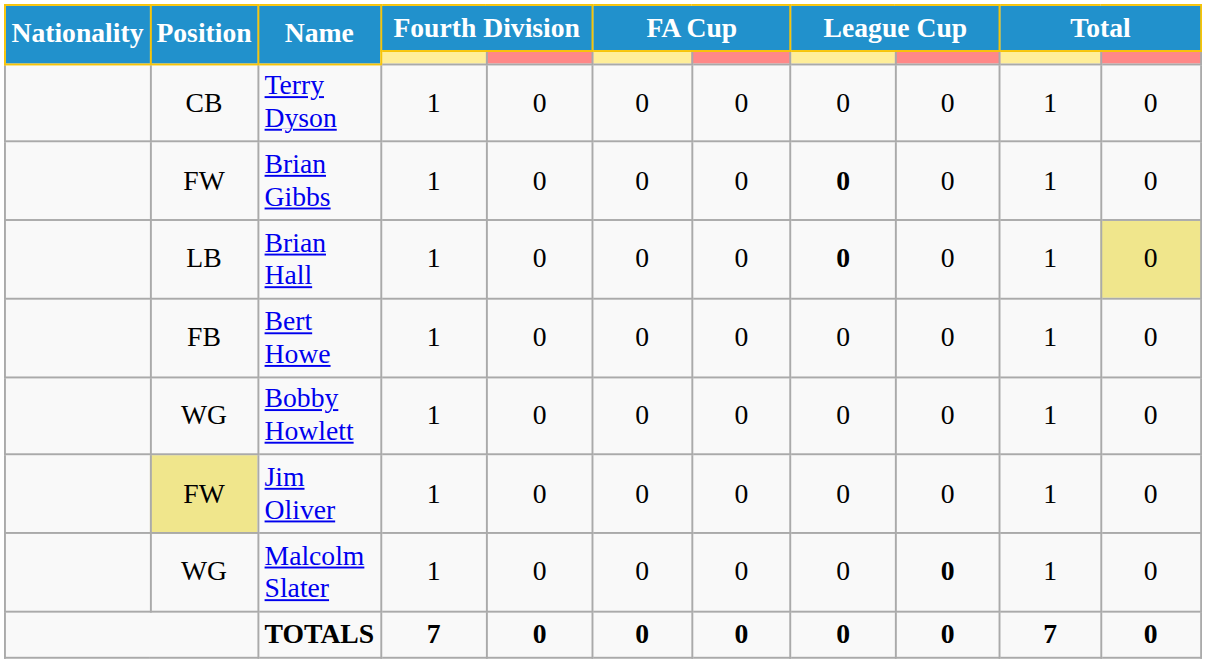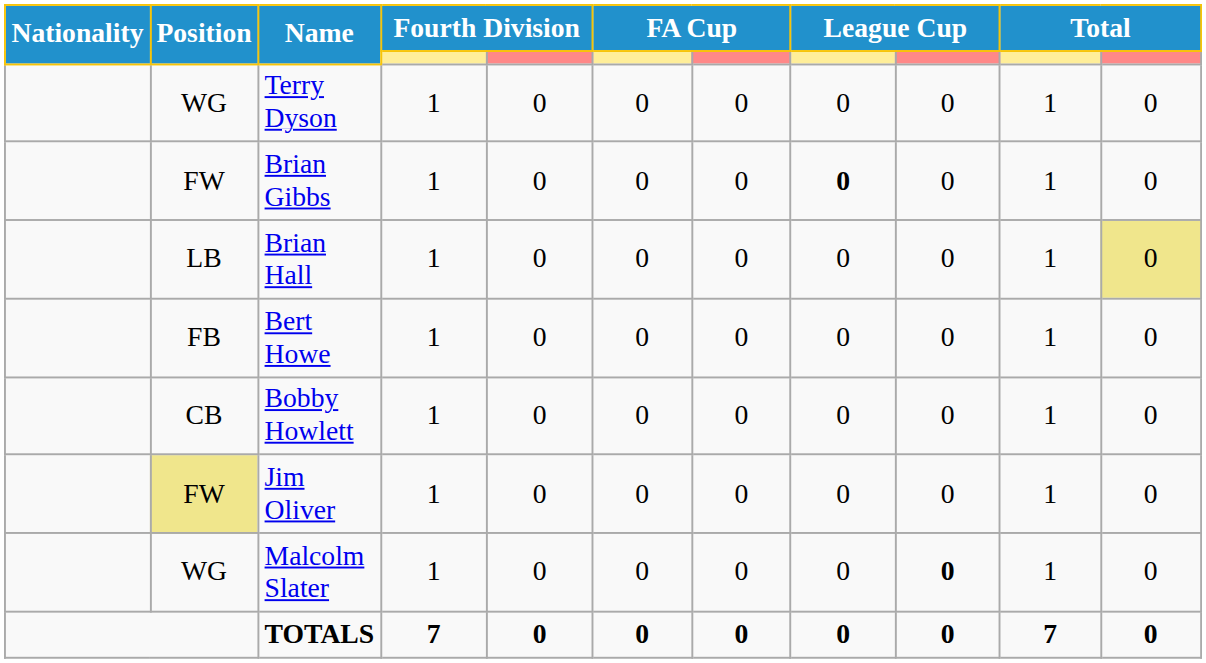 <table class="wikitable" style="text-align:center; font-size:90%; width:100%;">
 <tr>
 <th rowspan="2" style="background:#2191CC; color:white; border:1px solid #F7C408; text-align:center;">Nationality</th>
 <th rowspan="2" style="background:#2191CC; color:white; border:1px solid #F7C408; text-align:center;">Position</th>
 <th rowspan="2" style="background:#2191CC; color:white; border:1px solid #F7C408; text-align:center;">Name</th>
 <th colspan="2" style="background:#2191CC; color:white; border:1px solid #F7C408; text-align:center;">Fourth Division</th>
 <th colspan="2" style="background:#2191CC; color:white; border:1px solid #F7C408; text-align:center;">FA Cup</th>
 <th colspan="2" style="background:#2191CC; color:white; border:1px solid #F7C408; text-align:center;">League Cup</th>
 <th colspan="2" style="background:#2191CC; color:white; border:1px solid #F7C408; text-align:center;">Total</th>
 </tr>
 <tr>
 <th width=60 style="background: #FFEE99"></th>
 <th width=60 style="background: #FF8888"></th>
 <th width=60 style="background: #FFEE99"></th>
 <th width=60 style="background: #FF8888"></th>
 <th width=60 style="background: #FFEE99"></th>
 <th width=60 style="background: #FF8888"></th>
 <th width=60 style="background: #FFEE99"></th>
 <th width=60 style="background: #FF8888"></th>
 </tr>
 <tr>
 <td></td>
-<td>CB</td>
+<td>WG</td>
 <td align="left"><a href='#'>Terry Dyson</a></td>
 <td>1</td>
 <td>0</td>
 <td>0</td>
 <td>0</td>
 <td>0</td>
 <td>0</td>
 <td>1</td>
 <td>0</td>
 </tr>
 <tr>
 <td></td>
 <td>FW</td>
 <td align="left"><a href='#'>Brian Gibbs</a></td>
 <td>1</td>
 <td>0</td>
 <td>0</td>
 <td>0</td>
 <td><strong>0</strong></td>
 <td>0</td>
 <td>1</td>
 <td>0</td>
 </tr>
 <tr>
 <td></td>
 <td>LB</td>
 <td align="left"><a href='#'>Brian Hall</a></td>
 <td>1</td>
 <td>0</td>
 <td>0</td>
 <td>0</td>
-<td><strong>0</strong></td>
+<td>0</td>
 <td>0</td>
 <td>1</td>
 <td style="background: khaki;">0</td>
 </tr>
 <tr>
 <td></td>
 <td>FB</td>
 <td align="left"><a href='#'>Bert Howe</a></td>
 <td>1</td>
 <td>0</td>
 <td>0</td>
 <td>0</td>
 <td>0</td>
 <td>0</td>
 <td>1</td>
 <td>0</td>
 </tr>
 <tr>
 <td></td>
-<td>WG</td>
+<td>CB</td>
 <td align="left"><a href='#'>Bobby Howlett</a></td>
 <td>1</td>
 <td>0</td>
 <td>0</td>
 <td>0</td>
 <td>0</td>
 <td>0</td>
 <td>1</td>
 <td>0</td>
 </tr>
 <tr>
 <td></td>
 <td style="background: khaki;">FW</td>
 <td align="left"><a href='#'>Jim Oliver</a></td>
 <td>1</td>
 <td>0</td>
 <td>0</td>
 <td>0</td>
 <td>0</td>
 <td>0</td>
 <td>1</td>
 <td>0</td>
 </tr>
 <tr>
 <td></td>
 <td>WG</td>
 <td align="left"><a href='#'>Malcolm Slater</a></td>
 <td>1</td>
 <td>0</td>
 <td>0</td>
 <td>0</td>
 <td>0</td>
 <td><strong>0</strong></td>
 <td>1</td>
 <td>0</td>
 </tr>
 <tr>
 <td colspan="2"></td>
 <td><strong>TOTALS</strong></td>
 <td><strong>7</strong></td>
 <td><strong>0</strong></td>
 <td><strong>0</strong></td>
 <td><strong>0</strong></td>
 <td><strong>0</strong></td>
 <td><strong>0</strong></td>
 <td><strong>7</strong></td>
 <td><strong>0</strong></td>
 </tr>
 </table>
